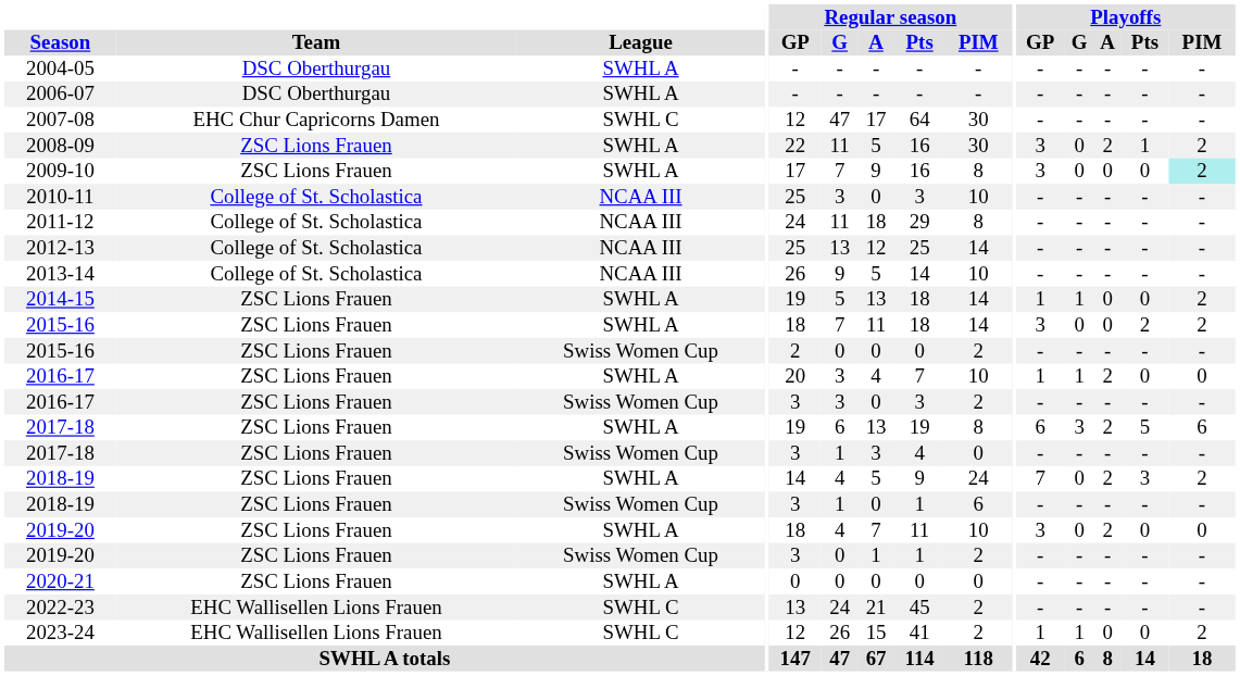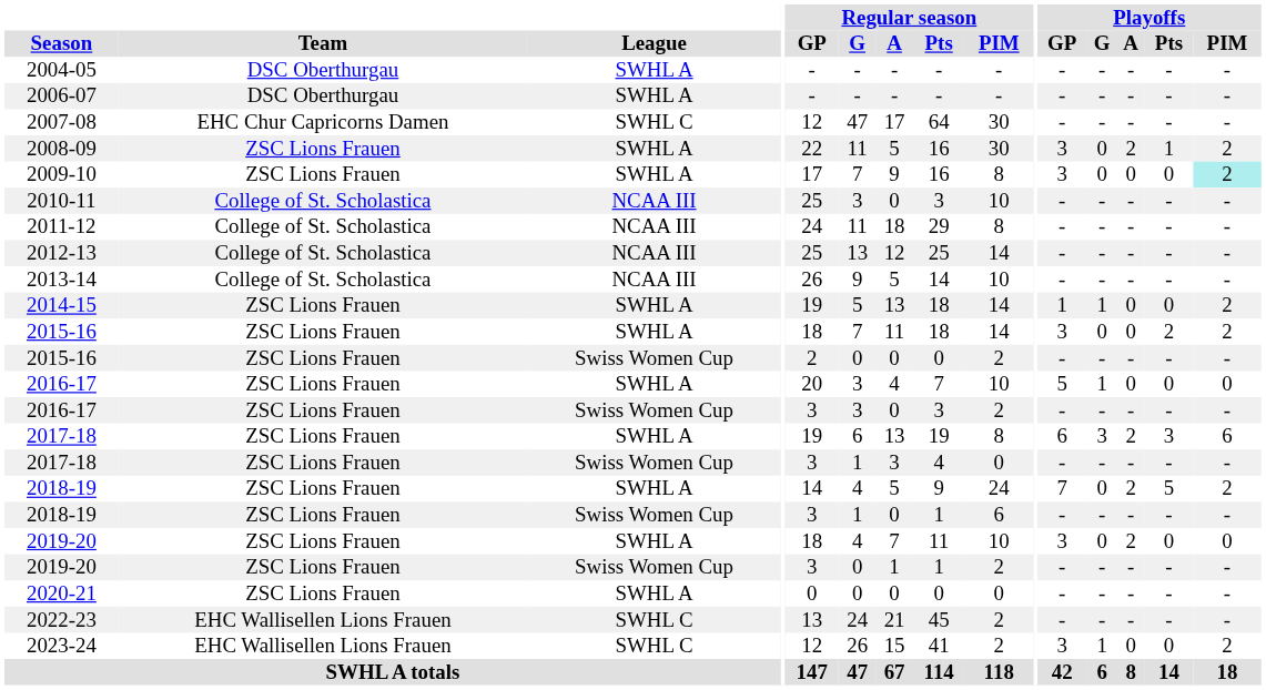 <table border="0" cellpadding="1" cellspacing="0" style="text-align:center; width:60em">
 <tr bgcolor="#e0e0e0">
 <th colspan="3" bgcolor="#ffffff"></th>
 <th rowspan="99" bgcolor="#ffffff"></th>
 <th colspan="5"><a href='#'>Regular season</a></th>
 <th rowspan="99" bgcolor="#ffffff"></th>
 <th colspan="5"><a href='#'>Playoffs</a></th>
 </tr>
 <tr bgcolor="#e0e0e0">
 <th><a href='#'>Season</a></th>
 <th>Team</th>
 <th>League</th>
 <th>GP</th>
 <th><a href='#'>G</a></th>
 <th><a href='#'>A</a></th>
 <th><a href='#'>Pts</a></th>
 <th><a href='#'>PIM</a></th>
 <th>GP</th>
 <th>G</th>
 <th>A</th>
 <th>Pts</th>
 <th>PIM</th>
 </tr>
 <tr>
 <td>2004-05</td>
 <td><a href='#'>DSC Oberthurgau</a></td>
 <td><a href='#'>SWHL A</a></td>
 <td>-</td>
 <td>-</td>
 <td>-</td>
 <td>-</td>
 <td>-</td>
 <td>-</td>
 <td>-</td>
 <td>-</td>
 <td>-</td>
 <td>-</td>
 </tr>
 <tr bgcolor="#f0f0f0">
 <td>2006-07</td>
 <td>DSC Oberthurgau</td>
 <td>SWHL A</td>
 <td>-</td>
 <td>-</td>
 <td>-</td>
 <td>-</td>
 <td>-</td>
 <td>-</td>
 <td>-</td>
 <td>-</td>
 <td>-</td>
 <td>-</td>
 </tr>
 <tr>
 <td>2007-08</td>
 <td>EHC Chur Capricorns Damen</td>
 <td>SWHL C</td>
 <td>12</td>
 <td>47</td>
 <td>17</td>
 <td>64</td>
 <td>30</td>
 <td>-</td>
 <td>-</td>
 <td>-</td>
 <td>-</td>
 <td>-</td>
 </tr>
 <tr bgcolor="#f0f0f0">
 <td>2008-09</td>
 <td><a href='#'>ZSC Lions Frauen</a></td>
 <td>SWHL A</td>
 <td>22</td>
 <td>11</td>
 <td>5</td>
 <td>16</td>
 <td>30</td>
 <td>3</td>
 <td>0</td>
 <td>2</td>
 <td>1</td>
 <td>2</td>
 </tr>
 <tr>
 <td>2009-10</td>
 <td>ZSC Lions Frauen</td>
 <td>SWHL A</td>
 <td>17</td>
 <td>7</td>
 <td>9</td>
 <td>16</td>
 <td>8</td>
 <td>3</td>
 <td>0</td>
 <td>0</td>
 <td>0</td>
 <td style="background: paleturquoise;">2</td>
 </tr>
 <tr bgcolor="#f0f0f0">
 <td>2010-11</td>
 <td><a href='#'>College of St. Scholastica</a></td>
 <td><a href='#'>NCAA III</a></td>
 <td>25</td>
 <td>3</td>
 <td>0</td>
 <td>3</td>
 <td>10</td>
 <td>-</td>
 <td>-</td>
 <td>-</td>
 <td>-</td>
 <td>-</td>
 </tr>
 <tr>
 <td>2011-12</td>
 <td>College of St. Scholastica</td>
 <td>NCAA III</td>
 <td>24</td>
 <td>11</td>
 <td>18</td>
 <td>29</td>
 <td>8</td>
 <td>-</td>
 <td>-</td>
 <td>-</td>
 <td>-</td>
 <td>-</td>
 </tr>
 <tr bgcolor="#f0f0f0">
 <td>2012-13</td>
 <td>College of St. Scholastica</td>
 <td>NCAA III</td>
 <td>25</td>
 <td>13</td>
 <td>12</td>
 <td>25</td>
 <td>14</td>
 <td>-</td>
 <td>-</td>
 <td>-</td>
 <td>-</td>
 <td>-</td>
 </tr>
 <tr>
 <td>2013-14</td>
 <td>College of St. Scholastica</td>
 <td>NCAA III</td>
 <td>26</td>
 <td>9</td>
 <td>5</td>
 <td>14</td>
 <td>10</td>
 <td>-</td>
 <td>-</td>
 <td>-</td>
 <td>-</td>
 <td>-</td>
 </tr>
 <tr bgcolor="#f0f0f0">
 <td><a href='#'>2014-15</a></td>
 <td>ZSC Lions Frauen</td>
 <td>SWHL A</td>
 <td>19</td>
 <td>5</td>
 <td>13</td>
 <td>18</td>
 <td>14</td>
 <td>1</td>
 <td>1</td>
 <td>0</td>
 <td>0</td>
 <td>2</td>
 </tr>
 <tr>
 <td><a href='#'>2015-16</a></td>
 <td>ZSC Lions Frauen</td>
 <td>SWHL A</td>
 <td>18</td>
 <td>7</td>
 <td>11</td>
 <td>18</td>
 <td>14</td>
 <td>3</td>
 <td>0</td>
 <td>0</td>
 <td>2</td>
 <td>2</td>
 </tr>
 <tr bgcolor="#f0f0f0">
 <td>2015-16</td>
 <td>ZSC Lions Frauen</td>
 <td>Swiss Women Cup</td>
 <td>2</td>
 <td>0</td>
 <td>0</td>
 <td>0</td>
 <td>2</td>
 <td>-</td>
 <td>-</td>
 <td>-</td>
 <td>-</td>
 <td>-</td>
 </tr>
 <tr>
 <td><a href='#'>2016-17</a></td>
 <td>ZSC Lions Frauen</td>
 <td>SWHL A</td>
 <td>20</td>
 <td>3</td>
 <td>4</td>
 <td>7</td>
 <td>10</td>
+<td>5</td>
 <td>1</td>
-<td>1</td>
-<td>2</td>
+<td>0</td>
 <td>0</td>
 <td>0</td>
 </tr>
 <tr bgcolor="#f0f0f0">
 <td>2016-17</td>
 <td>ZSC Lions Frauen</td>
 <td>Swiss Women Cup</td>
 <td>3</td>
 <td>3</td>
 <td>0</td>
 <td>3</td>
 <td>2</td>
 <td>-</td>
 <td>-</td>
 <td>-</td>
 <td>-</td>
 <td>-</td>
 </tr>
 <tr>
 <td><a href='#'>2017-18</a></td>
 <td>ZSC Lions Frauen</td>
 <td>SWHL A</td>
 <td>19</td>
 <td>6</td>
 <td>13</td>
 <td>19</td>
 <td>8</td>
 <td>6</td>
 <td>3</td>
 <td>2</td>
-<td>5</td>
+<td>3</td>
 <td>6</td>
 </tr>
 <tr bgcolor="#f0f0f0">
 <td>2017-18</td>
 <td>ZSC Lions Frauen</td>
 <td>Swiss Women Cup</td>
 <td>3</td>
 <td>1</td>
 <td>3</td>
 <td>4</td>
 <td>0</td>
 <td>-</td>
 <td>-</td>
 <td>-</td>
 <td>-</td>
 <td>-</td>
 </tr>
 <tr>
 <td><a href='#'>2018-19</a></td>
 <td>ZSC Lions Frauen</td>
 <td>SWHL A</td>
 <td>14</td>
 <td>4</td>
 <td>5</td>
 <td>9</td>
 <td>24</td>
 <td>7</td>
 <td>0</td>
 <td>2</td>
-<td>3</td>
+<td>5</td>
 <td>2</td>
 </tr>
 <tr bgcolor="#f0f0f0">
 <td>2018-19</td>
 <td>ZSC Lions Frauen</td>
 <td>Swiss Women Cup</td>
 <td>3</td>
 <td>1</td>
 <td>0</td>
 <td>1</td>
 <td>6</td>
 <td>-</td>
 <td>-</td>
 <td>-</td>
 <td>-</td>
 <td>-</td>
 </tr>
 <tr>
 <td><a href='#'>2019-20</a></td>
 <td>ZSC Lions Frauen</td>
 <td>SWHL A</td>
 <td>18</td>
 <td>4</td>
 <td>7</td>
 <td>11</td>
 <td>10</td>
 <td>3</td>
 <td>0</td>
 <td>2</td>
 <td>0</td>
 <td>0</td>
 </tr>
 <tr bgcolor="#f0f0f0">
 <td>2019-20</td>
 <td>ZSC Lions Frauen</td>
 <td>Swiss Women Cup</td>
 <td>3</td>
 <td>0</td>
 <td>1</td>
 <td>1</td>
 <td>2</td>
 <td>-</td>
 <td>-</td>
 <td>-</td>
 <td>-</td>
 <td>-</td>
 </tr>
 <tr>
 <td><a href='#'>2020-21</a></td>
 <td>ZSC Lions Frauen</td>
 <td>SWHL A</td>
 <td>0</td>
 <td>0</td>
 <td>0</td>
 <td>0</td>
 <td>0</td>
 <td>-</td>
 <td>-</td>
 <td>-</td>
 <td>-</td>
 <td>-</td>
 </tr>
 <tr bgcolor="#f0f0f0">
 <td>2022-23</td>
 <td>EHC Wallisellen Lions Frauen</td>
 <td>SWHL C</td>
 <td>13</td>
 <td>24</td>
 <td>21</td>
 <td>45</td>
 <td>2</td>
 <td>-</td>
 <td>-</td>
 <td>-</td>
 <td>-</td>
 <td>-</td>
 </tr>
 <tr>
 <td>2023-24</td>
 <td>EHC Wallisellen Lions Frauen</td>
 <td>SWHL C</td>
 <td>12</td>
 <td>26</td>
 <td>15</td>
 <td>41</td>
 <td>2</td>
-<td>1</td>
+<td>3</td>
 <td>1</td>
 <td>0</td>
 <td>0</td>
 <td>2</td>
 </tr>
 <tr bgcolor="#e0e0e0">
 <th colspan="3">SWHL A totals</th>
 <th>147</th>
 <th>47</th>
 <th>67</th>
 <th>114</th>
 <th>118</th>
 <th>42</th>
 <th>6</th>
 <th>8</th>
 <th>14</th>
 <th>18</th>
 </tr>
 </table>
